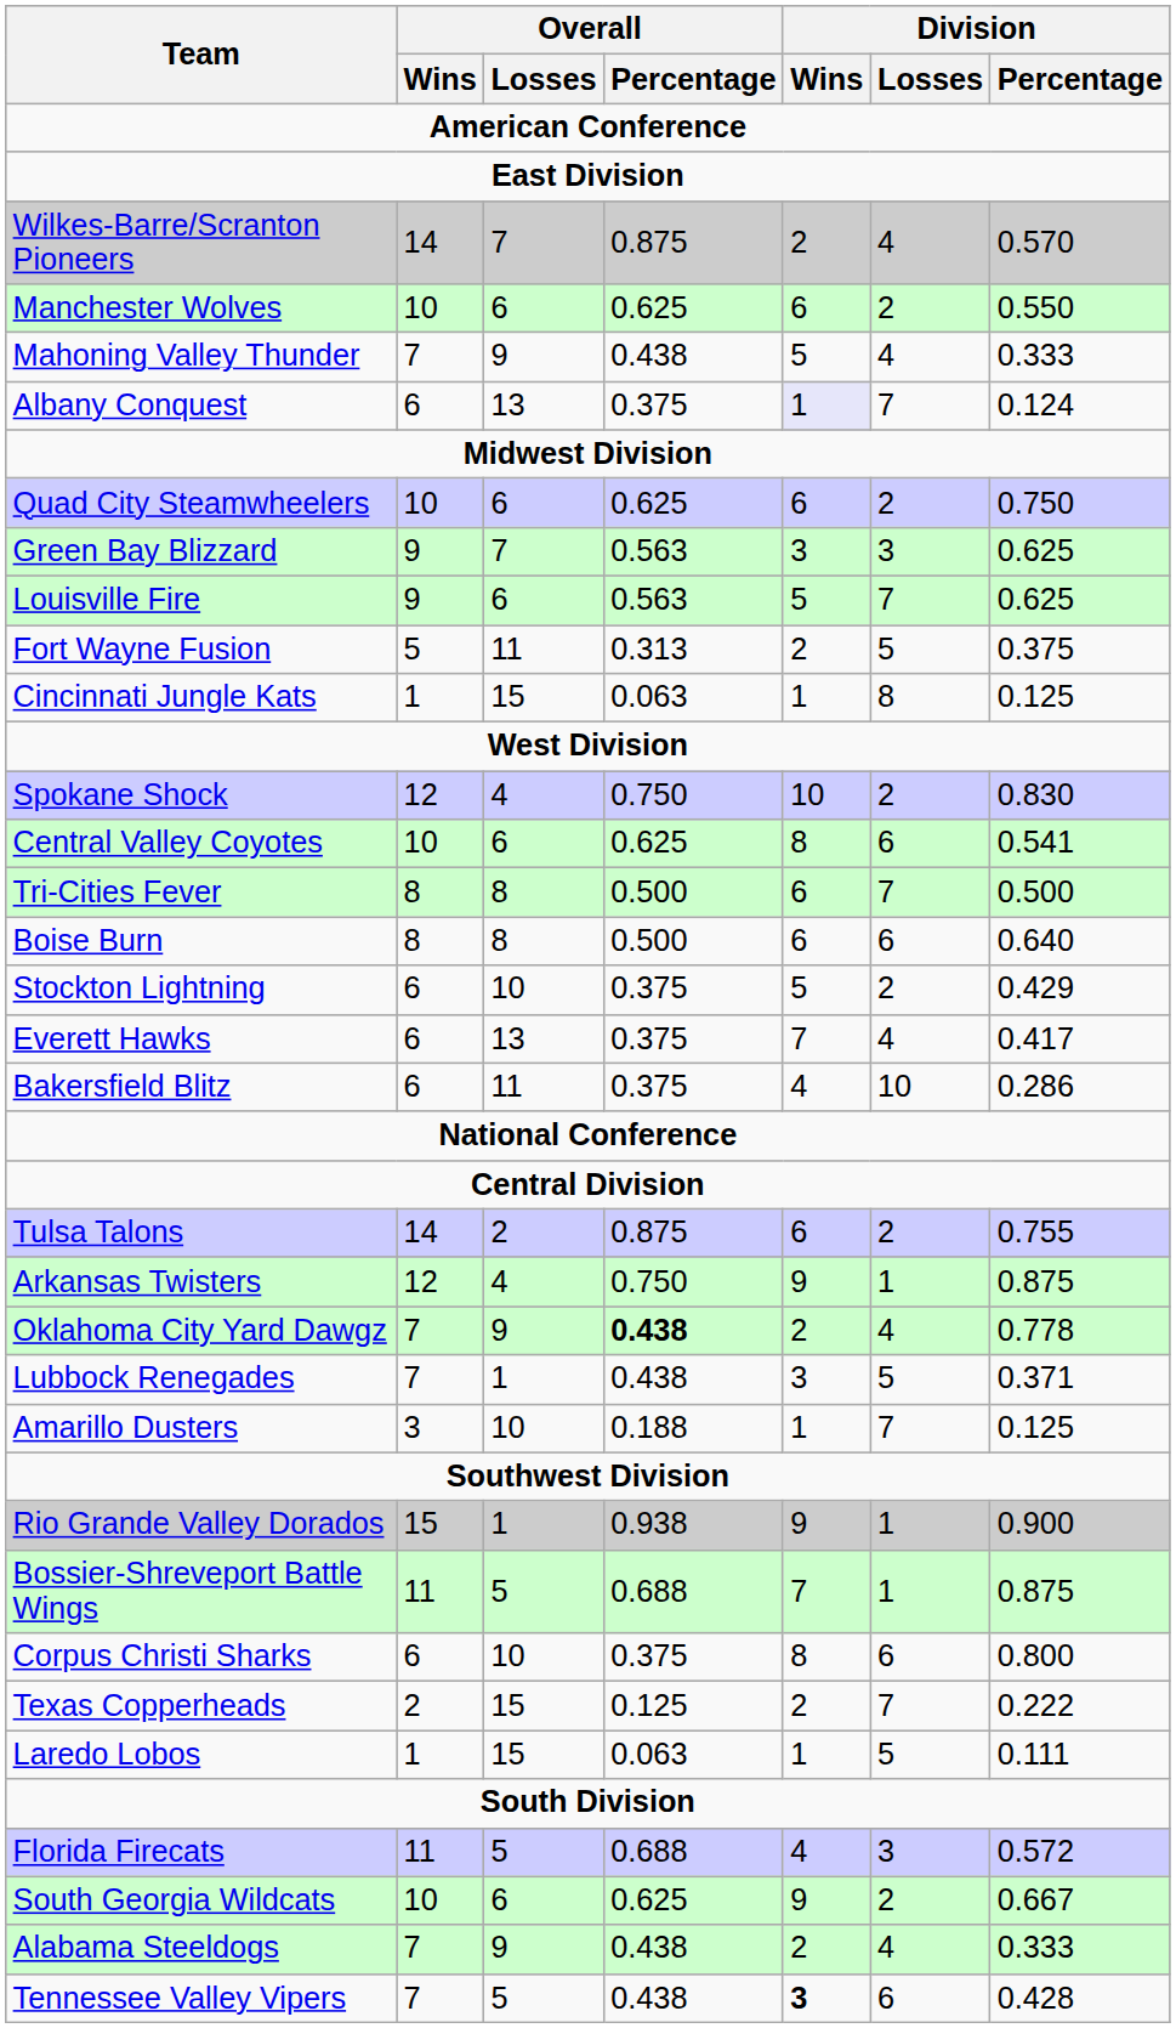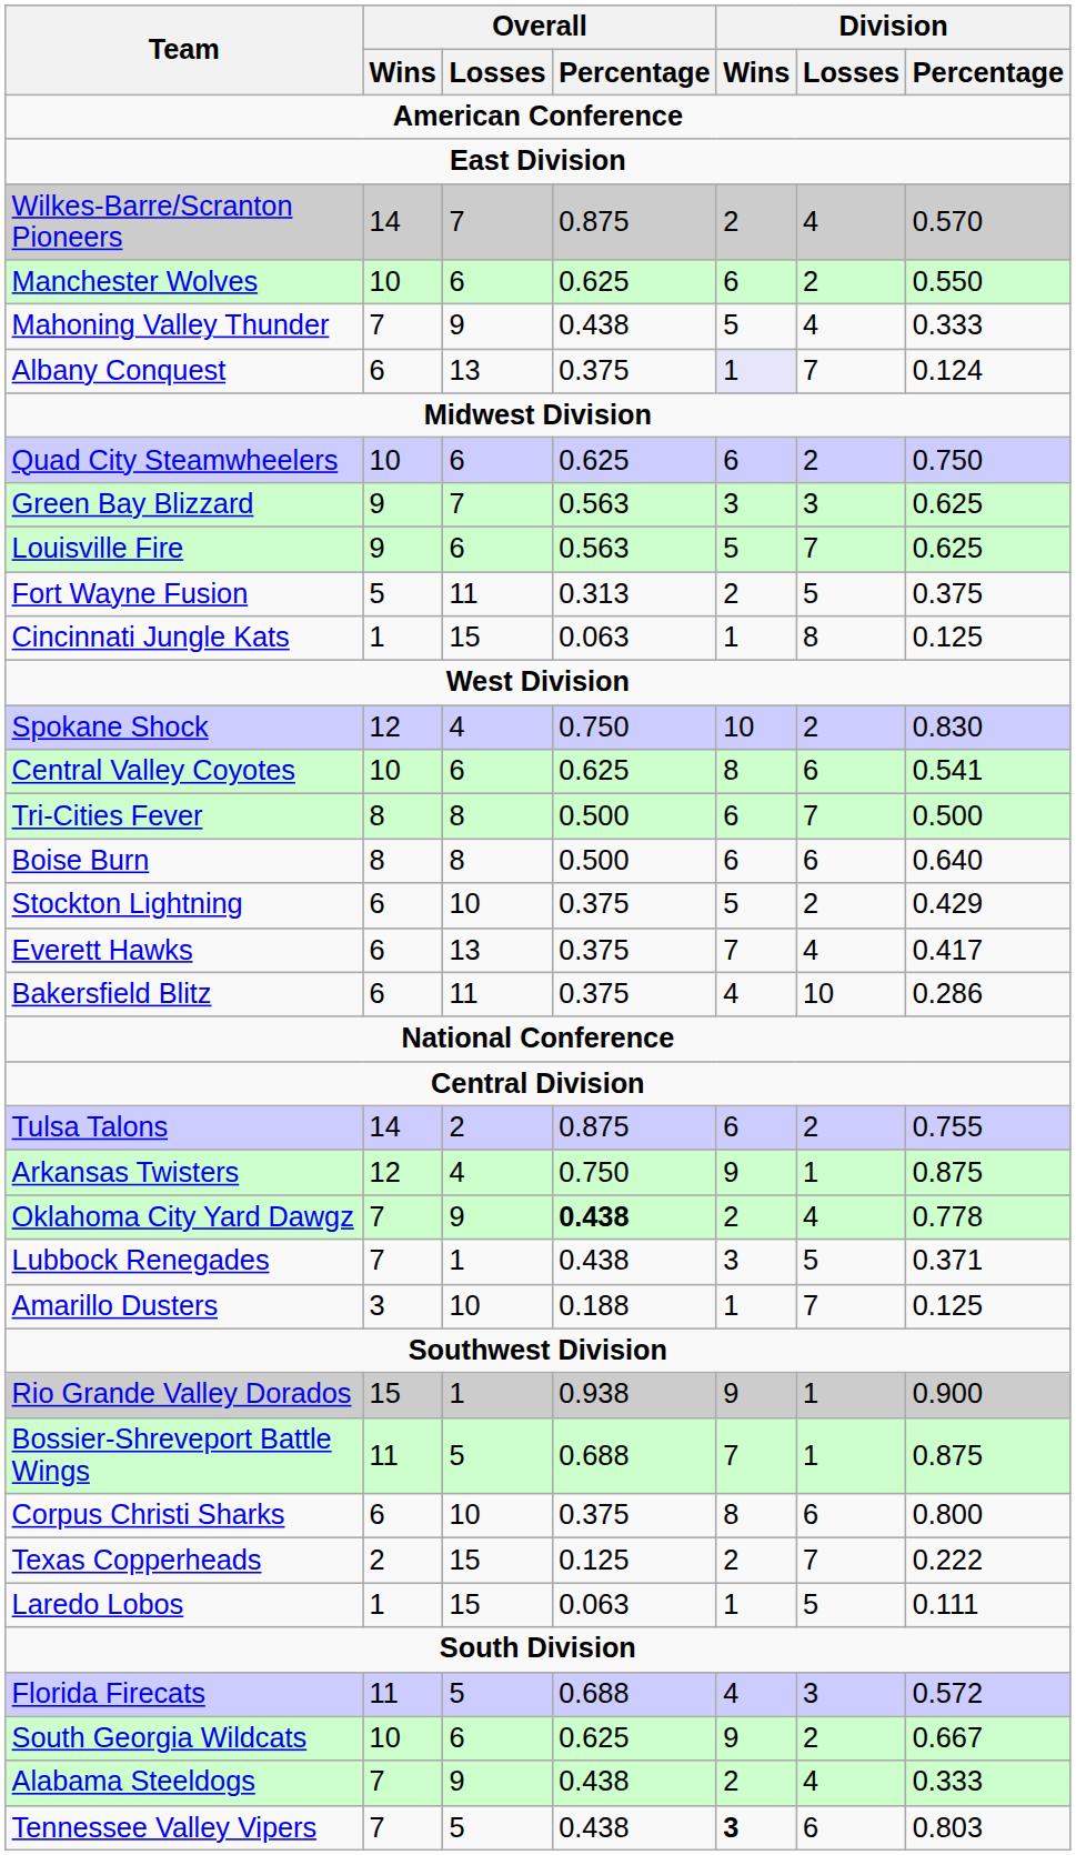 <table class="wikitable">
 <tr>
 <th rowspan="2" align="center">Team</th>
 <th colspan="3" align="center">Overall</th>
 <th colspan="3" align="center">Division</th>
 </tr>
 <tr>
 <th>Wins</th>
 <th>Losses</th>
 <th>Percentage</th>
 <th>Wins</th>
 <th>Losses</th>
 <th>Percentage</th>
 </tr>
 <tr>
 <td colspan="7" align="center"><strong>American Conference</strong></td>
 </tr>
 <tr>
 <td colspan="7" align="center"><strong>East Division</strong></td>
 </tr>
 <tr bgcolor=#cccccc>
 <td><a href='#'>Wilkes-Barre/Scranton Pioneers</a></td>
 <td>14</td>
 <td>7</td>
 <td>0.875</td>
 <td>2</td>
 <td>4</td>
 <td>0.570</td>
 </tr>
 <tr bgcolor=#ccffcc>
 <td><a href='#'>Manchester Wolves</a></td>
 <td>10</td>
 <td>6</td>
 <td>0.625</td>
 <td>6</td>
 <td>2</td>
 <td>0.550</td>
 </tr>
 <tr>
 <td><a href='#'>Mahoning Valley Thunder</a></td>
 <td>7</td>
 <td>9</td>
 <td>0.438</td>
 <td>5</td>
 <td>4</td>
 <td>0.333</td>
 </tr>
 <tr>
 <td><a href='#'>Albany Conquest</a></td>
 <td>6</td>
 <td>13</td>
 <td>0.375</td>
 <td style="background: lavender;">1</td>
 <td>7</td>
 <td>0.124</td>
 </tr>
 <tr>
 <td colspan="7" align="center"><strong>Midwest Division</strong></td>
 </tr>
 <tr bgcolor=#ccccff>
 <td><a href='#'>Quad City Steamwheelers</a></td>
 <td>10</td>
 <td>6</td>
 <td>0.625</td>
 <td>6</td>
 <td>2</td>
 <td>0.750</td>
 </tr>
 <tr bgcolor=#ccffcc>
 <td><a href='#'>Green Bay Blizzard</a></td>
 <td>9</td>
 <td>7</td>
 <td>0.563</td>
 <td>3</td>
 <td>3</td>
 <td>0.625</td>
 </tr>
 <tr bgcolor=#ccffcc>
 <td><a href='#'>Louisville Fire</a></td>
 <td>9</td>
 <td>6</td>
 <td>0.563</td>
 <td>5</td>
 <td>7</td>
 <td>0.625</td>
 </tr>
 <tr>
 <td><a href='#'>Fort Wayne Fusion</a></td>
 <td>5</td>
 <td>11</td>
 <td>0.313</td>
 <td>2</td>
 <td>5</td>
 <td>0.375</td>
 </tr>
 <tr>
 <td><a href='#'>Cincinnati Jungle Kats</a></td>
 <td>1</td>
 <td>15</td>
 <td>0.063</td>
 <td>1</td>
 <td>8</td>
 <td>0.125</td>
 </tr>
 <tr>
 <td colspan="7" align="center"><strong>West Division</strong></td>
 </tr>
 <tr bgcolor=#ccccff>
 <td><a href='#'>Spokane Shock</a></td>
 <td>12</td>
 <td>4</td>
 <td>0.750</td>
 <td>10</td>
 <td>2</td>
 <td>0.830</td>
 </tr>
 <tr bgcolor=#ccffcc>
 <td><a href='#'>Central Valley Coyotes</a></td>
 <td>10</td>
 <td>6</td>
 <td>0.625</td>
 <td>8</td>
 <td>6</td>
 <td>0.541</td>
 </tr>
 <tr bgcolor=#ccffcc>
 <td><a href='#'>Tri-Cities Fever</a></td>
 <td>8</td>
 <td>8</td>
 <td>0.500</td>
 <td>6</td>
 <td>7</td>
 <td>0.500</td>
 </tr>
 <tr>
 <td><a href='#'>Boise Burn</a></td>
 <td>8</td>
 <td>8</td>
 <td>0.500</td>
 <td>6</td>
 <td>6</td>
 <td>0.640</td>
 </tr>
 <tr>
 <td><a href='#'>Stockton Lightning</a></td>
 <td>6</td>
 <td>10</td>
 <td>0.375</td>
 <td>5</td>
 <td>2</td>
 <td>0.429</td>
 </tr>
 <tr>
 <td><a href='#'>Everett Hawks</a></td>
 <td>6</td>
 <td>13</td>
 <td>0.375</td>
 <td>7</td>
 <td>4</td>
 <td>0.417</td>
 </tr>
 <tr>
 <td><a href='#'>Bakersfield Blitz</a></td>
 <td>6</td>
 <td>11</td>
 <td>0.375</td>
 <td>4</td>
 <td>10</td>
 <td>0.286</td>
 </tr>
 <tr>
 <td colspan="7" align="center"><strong>National Conference</strong></td>
 </tr>
 <tr>
 <td colspan="7" align="center"><strong>Central Division</strong></td>
 </tr>
 <tr bgcolor=#ccccff>
 <td><a href='#'>Tulsa Talons</a></td>
 <td>14</td>
 <td>2</td>
 <td>0.875</td>
 <td>6</td>
 <td>2</td>
 <td>0.755</td>
 </tr>
 <tr bgcolor=#ccffcc>
 <td><a href='#'>Arkansas Twisters</a></td>
 <td>12</td>
 <td>4</td>
 <td>0.750</td>
 <td>9</td>
 <td>1</td>
 <td>0.875</td>
 </tr>
 <tr bgcolor=#ccffcc>
 <td><a href='#'>Oklahoma City Yard Dawgz</a></td>
 <td>7</td>
 <td>9</td>
 <td><strong>0.438</strong></td>
 <td>2</td>
 <td>4</td>
 <td>0.778</td>
 </tr>
 <tr>
 <td><a href='#'>Lubbock Renegades</a></td>
 <td>7</td>
 <td>1</td>
 <td>0.438</td>
 <td>3</td>
 <td>5</td>
 <td>0.371</td>
 </tr>
 <tr>
 <td><a href='#'>Amarillo Dusters</a></td>
 <td>3</td>
 <td>10</td>
 <td>0.188</td>
 <td>1</td>
 <td>7</td>
 <td>0.125</td>
 </tr>
 <tr>
 <td colspan="7" align="center"><strong>Southwest Division</strong></td>
 </tr>
 <tr bgcolor=#cccccc>
 <td><a href='#'>Rio Grande Valley Dorados</a></td>
 <td>15</td>
 <td>1</td>
 <td>0.938</td>
 <td>9</td>
 <td>1</td>
 <td>0.900</td>
 </tr>
 <tr bgcolor=#ccffcc>
 <td><a href='#'>Bossier-Shreveport Battle Wings</a></td>
 <td>11</td>
 <td>5</td>
 <td>0.688</td>
 <td>7</td>
 <td>1</td>
 <td>0.875</td>
 </tr>
 <tr>
 <td><a href='#'>Corpus Christi Sharks</a></td>
 <td>6</td>
 <td>10</td>
 <td>0.375</td>
 <td>8</td>
 <td>6</td>
 <td>0.800</td>
 </tr>
 <tr>
 <td><a href='#'>Texas Copperheads</a></td>
 <td>2</td>
 <td>15</td>
 <td>0.125</td>
 <td>2</td>
 <td>7</td>
 <td>0.222</td>
 </tr>
 <tr>
 <td><a href='#'>Laredo Lobos</a></td>
 <td>1</td>
 <td>15</td>
 <td>0.063</td>
 <td>1</td>
 <td>5</td>
 <td>0.111</td>
 </tr>
 <tr>
 <td colspan="7" align="center"><strong>South Division</strong></td>
 </tr>
 <tr bgcolor=#ccccff>
 <td><a href='#'>Florida Firecats</a></td>
 <td>11</td>
 <td>5</td>
 <td>0.688</td>
 <td>4</td>
 <td>3</td>
 <td>0.572</td>
 </tr>
 <tr bgcolor=#ccffcc>
 <td><a href='#'>South Georgia Wildcats</a></td>
 <td>10</td>
 <td>6</td>
 <td>0.625</td>
 <td>9</td>
 <td>2</td>
 <td>0.667</td>
 </tr>
 <tr bgcolor=#ccffcc>
 <td><a href='#'>Alabama Steeldogs</a></td>
 <td>7</td>
 <td>9</td>
 <td>0.438</td>
 <td>2</td>
 <td>4</td>
 <td>0.333</td>
 </tr>
 <tr>
 <td><a href='#'>Tennessee Valley Vipers</a></td>
 <td>7</td>
 <td>5</td>
 <td>0.438</td>
 <td><strong>3</strong></td>
 <td>6</td>
-<td>0.428</td>
+<td>0.803</td>
 </tr>
 </table>
